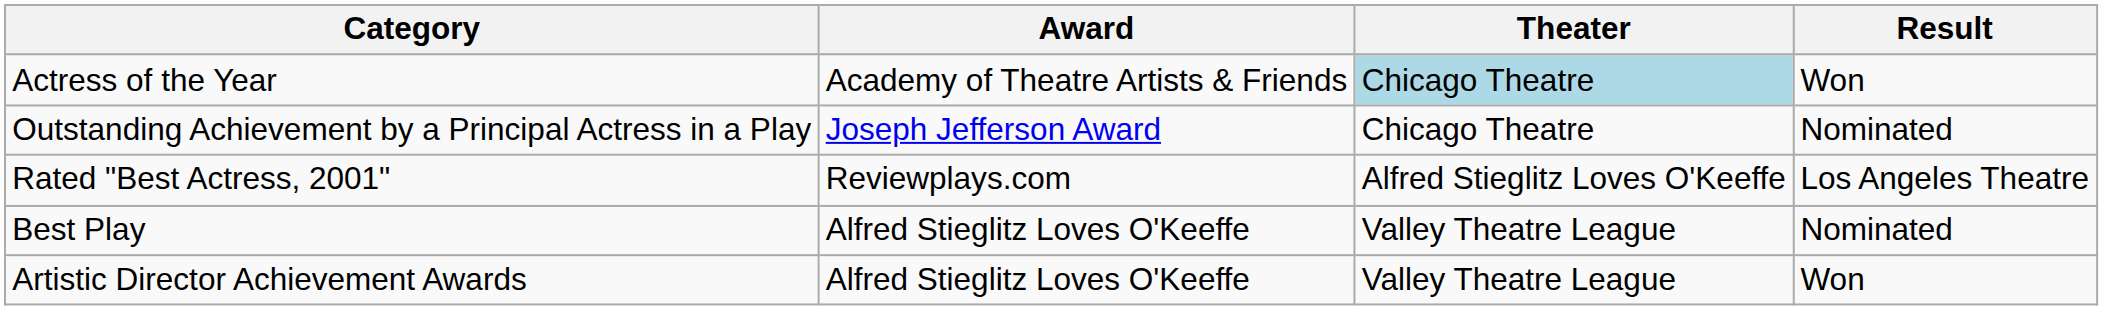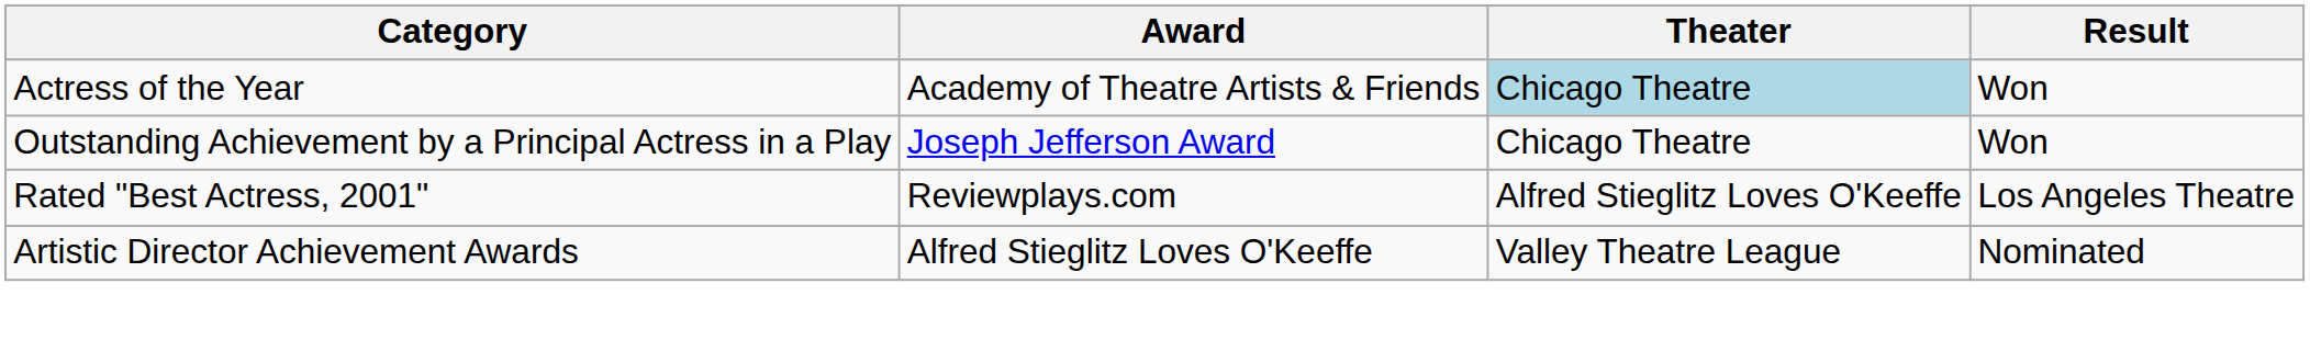 <table class="wikitable sortable">
 <tr>
 <th>Category</th>
 <th>Award</th>
 <th>Theater</th>
 <th>Result</th>
 </tr>
 <tr>
 <td>Actress of the Year</td>
 <td>Academy of Theatre Artists & Friends</td>
 <td style="background: lightblue;">Chicago Theatre</td>
 <td>Won</td>
 </tr>
 <tr>
 <td>Outstanding Achievement by a Principal Actress in a Play</td>
 <td><a href='#'>Joseph Jefferson Award</a></td>
 <td>Chicago Theatre</td>
-<td>Nominated</td>
+<td>Won</td>
 </tr>
 <tr>
 <td>Rated "Best Actress, 2001"</td>
 <td>Reviewplays.com</td>
 <td>Alfred Stieglitz Loves O'Keeffe</td>
 <td>Los Angeles Theatre</td>
 </tr>
 <tr>
-<td>Best Play</td>
+<td>Artistic Director Achievement Awards</td>
 <td>Alfred Stieglitz Loves O'Keeffe</td>
 <td>Valley Theatre League</td>
 <td>Nominated</td>
 </tr>
-<tr>
-<td>Artistic Director Achievement Awards</td>
-<td>Alfred Stieglitz Loves O'Keeffe</td>
-<td>Valley Theatre League</td>
-<td>Won</td>
-</tr>
 </table>
